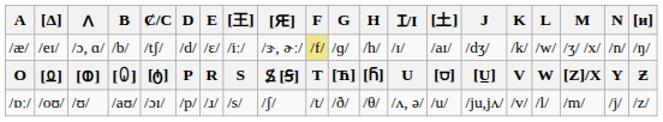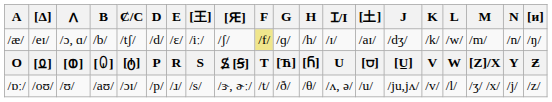 <table class="wikitable">
 <tr>
 <th>A</th>
 <th>[Δ]</th>
 <th>ⴷ</th>
 <th>B</th>
 <th>Ȼ/C</th>
 <th>D</th>
 <th>E</th>
 <th> [王]</th>
 <th> [<span>Ԙ</span>]</th>
 <th>F</th>
 <th>G</th>
 <th>H</th>
 <th>Ɪ/I</th>
 <th> [⼟]</th>
 <th>J</th>
 <th>K</th>
 <th>L</th>
 <th>M</th>
 <th>N</th>
 <th> [<strong>ᴎ</strong>]</th>
 </tr>
 <tr>
 <td>/æ/</td>
 <td>/eɪ/</td>
 <td>/ɔ, ɑ/</td>
 <td>/b/</td>
 <td>/tʃ/</td>
 <td>/d/</td>
 <td>/ɛ/</td>
 <td>/iː/</td>
-<td>/ɝ, ɚː/</td>
+<td>/ʃ/</td>
 <td style="background: khaki;">/f/</td>
 <td>/ɡ/</td>
 <td>/h/</td>
 <td>/ɪ/</td>
 <td>/aɪ/</td>
 <td>/dʒ/</td>
 <td>/k/</td>
 <td>/w/</td>
-<td>/ʒ/ /x/</td>
+<td>/m/</td>
 <td>/n/</td>
 <td>/ŋ/</td>
 </tr>
 <tr>
 <th>O</th>
 <th> [𐠣]</th>
 <th> [𐊸]</th>
 <th> [ꐎ]</th>
 <th> [ტ]</th>
 <th>P</th>
 <th>R</th>
 <th>S</th>
 <th>Ꟍ  [Ꞩ]</th>
 <th>T</th>
 <th> [Ћ]</th>
 <th> [Ⴌ]</th>
 <th>U</th>
 <th> [<strong>⩌</strong>]</th>
 <th> [U̲]</th>
 <th>V</th>
 <th>W</th>
 <th> [<span>Z</span>]/X</th>
 <th>Y</th>
 <th>Ƶ</th>
 </tr>
 <tr>
 <td>/ɒː/</td>
 <td>/oʊ/</td>
 <td>/ʊ/</td>
 <td>/aʊ/</td>
 <td>/ɔɪ/</td>
 <td>/p/</td>
 <td>/ɹ/</td>
 <td>/s/</td>
-<td>/ʃ/</td>
+<td>/ɝ, ɚː/</td>
 <td>/t/</td>
 <td>/ð/</td>
 <td>/θ/</td>
 <td>/ʌ, ə/</td>
 <td>/u/</td>
 <td>/ju,jʌ/</td>
 <td>/v/</td>
 <td>/l/</td>
-<td>/m/</td>
+<td>/ʒ/ /x/</td>
 <td>/j/</td>
 <td>/z/</td>
 </tr>
 </table>
